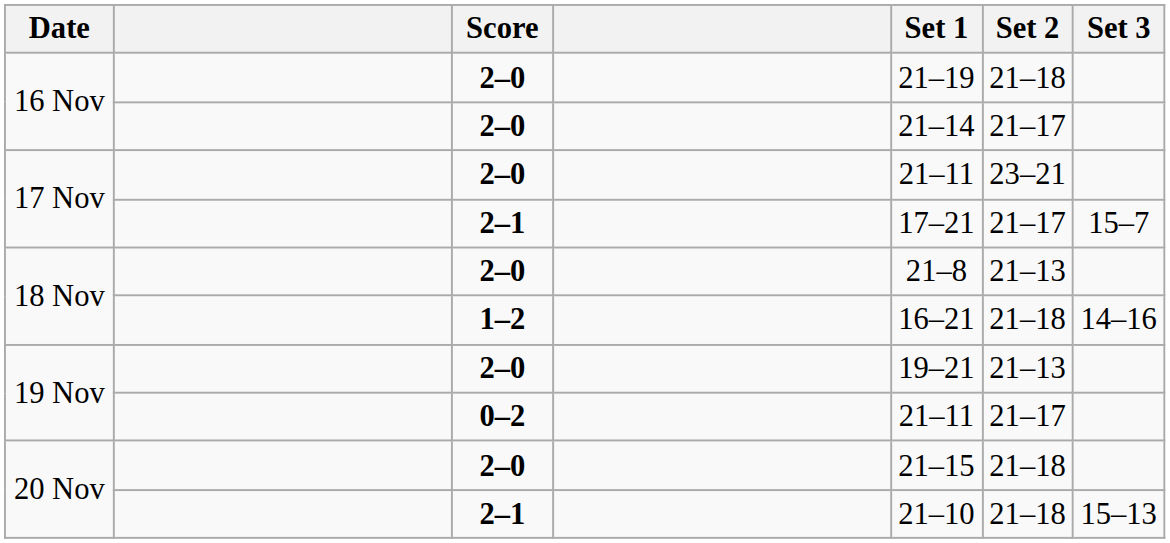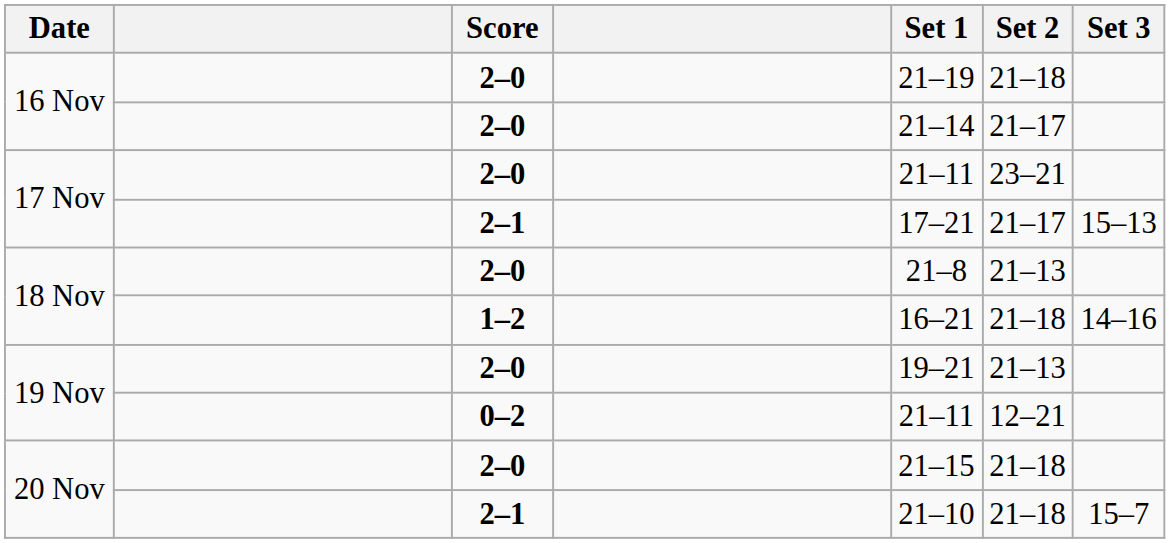 <table class="wikitable" style="text-align: center;">
 <tr>
 <th width="60">Date</th>
 <th align="right" width="270"></th>
 <th width="50">Score</th>
 <th align="left" width="270"></th>
 <th width="50">Set 1</th>
 <th width="50">Set 2</th>
 <th width="50">Set 3</th>
 </tr>
 <tr>
 <td rowspan=2>16 Nov</td>
 <td align=left><strong></strong></td>
 <td align=center><strong>2–0</strong></td>
 <td align=left></td>
 <td>21–19</td>
 <td>21–18</td>
 <td></td>
 </tr>
 <tr>
 <td align=left><strong></strong></td>
 <td align=center><strong>2–0</strong></td>
 <td align=left></td>
 <td>21–14</td>
 <td>21–17</td>
 <td></td>
 </tr>
 <tr>
 <td rowspan=2>17 Nov</td>
 <td align=left><strong></strong></td>
 <td align=center><strong>2–0</strong></td>
 <td align=left></td>
 <td>21–11</td>
 <td>23–21</td>
 <td></td>
 </tr>
 <tr>
 <td align=left><strong></strong></td>
 <td align=center><strong>2–1</strong></td>
 <td align=left></td>
 <td>17–21</td>
 <td>21–17</td>
-<td>15–7</td>
+<td>15–13</td>
 </tr>
 <tr>
 <td rowspan=2>18 Nov</td>
 <td align=left><strong></strong></td>
 <td align=center><strong>2–0</strong></td>
 <td align=left></td>
 <td>21–8</td>
 <td>21–13</td>
 <td></td>
 </tr>
 <tr>
 <td align=left></td>
 <td align=center><strong>1–2</strong></td>
 <td align=left><strong></strong></td>
 <td>16–21</td>
 <td>21–18</td>
 <td>14–16</td>
 </tr>
 <tr>
 <td rowspan=2>19 Nov</td>
 <td align=left><strong></strong></td>
 <td align=center><strong>2–0</strong></td>
 <td align=left></td>
 <td>19–21</td>
 <td>21–13</td>
 <td></td>
 </tr>
 <tr>
 <td align=left></td>
 <td align=center><strong>0–2</strong></td>
 <td align=left><strong></strong></td>
 <td>21–11</td>
-<td>21–17</td>
+<td>12–21</td>
 <td></td>
 </tr>
 <tr>
 <td rowspan=2>20 Nov</td>
 <td align=left><strong></strong></td>
 <td align=center><strong>2–0</strong></td>
 <td align=left></td>
 <td>21–15</td>
 <td>21–18</td>
 <td></td>
 </tr>
 <tr>
 <td align=left><strong></strong></td>
 <td align=center><strong>2–1</strong></td>
 <td align=left></td>
 <td>21–10</td>
 <td>21–18</td>
-<td>15–13</td>
+<td>15–7</td>
 </tr>
 </table>
